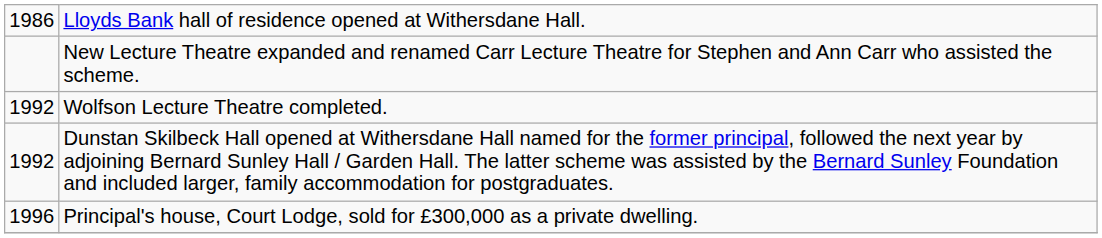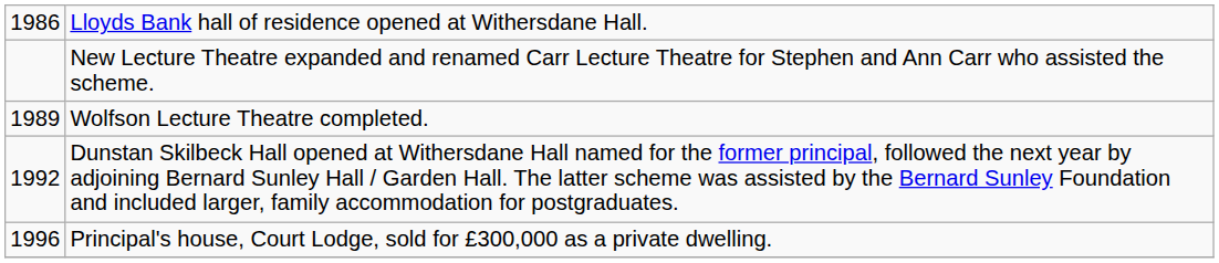 <table class="wikitable">
 <tr>
 <td>1986</td>
 <td><a href='#'>Lloyds Bank</a> hall of residence opened at Withersdane Hall.</td>
 </tr>
 <tr>
 <td></td>
 <td>New Lecture Theatre expanded and renamed Carr Lecture Theatre for Stephen and Ann Carr who assisted the scheme.</td>
 </tr>
 <tr>
-<td>1992</td>
+<td>1989</td>
 <td>Wolfson Lecture Theatre completed.</td>
 </tr>
 <tr>
 <td>1992</td>
 <td>Dunstan Skilbeck Hall opened at Withersdane Hall named for the <a href='#'>former principal</a>, followed the next year by adjoining Bernard Sunley Hall / Garden Hall. The latter scheme was assisted by the <a href='#'>Bernard Sunley</a> Foundation and included larger, family accommodation for postgraduates.</td>
 </tr>
 <tr>
 <td>1996</td>
 <td>Principal's house, Court Lodge, sold for £300,000 as a private dwelling.</td>
 </tr>
 <tr>
 </tr>
 </table>
